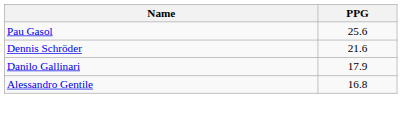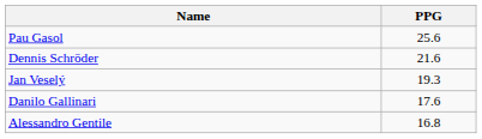 <table class="wikitable" style="width:90%;">
 <tr>
 <th style="width:80%;">Name</th>
 <th style="width:20%;">PPG</th>
 </tr>
 <tr>
 <td> <a href='#'>Pau Gasol</a></td>
 <td align=center>25.6</td>
 </tr>
 <tr>
 <td> <a href='#'>Dennis Schröder</a></td>
 <td align=center>21.6</td>
 </tr>
 <tr>
+<td> <a href='#'>Jan Veselý</a></td>
+<td align=center>19.3</td>
+</tr>
+<tr>
 <td> <a href='#'>Danilo Gallinari</a></td>
-<td align=center>17.9</td>
+<td align=center>17.6</td>
 </tr>
 <tr>
 <td> <a href='#'>Alessandro Gentile</a></td>
 <td align=center>16.8</td>
 </tr>
 </table>
